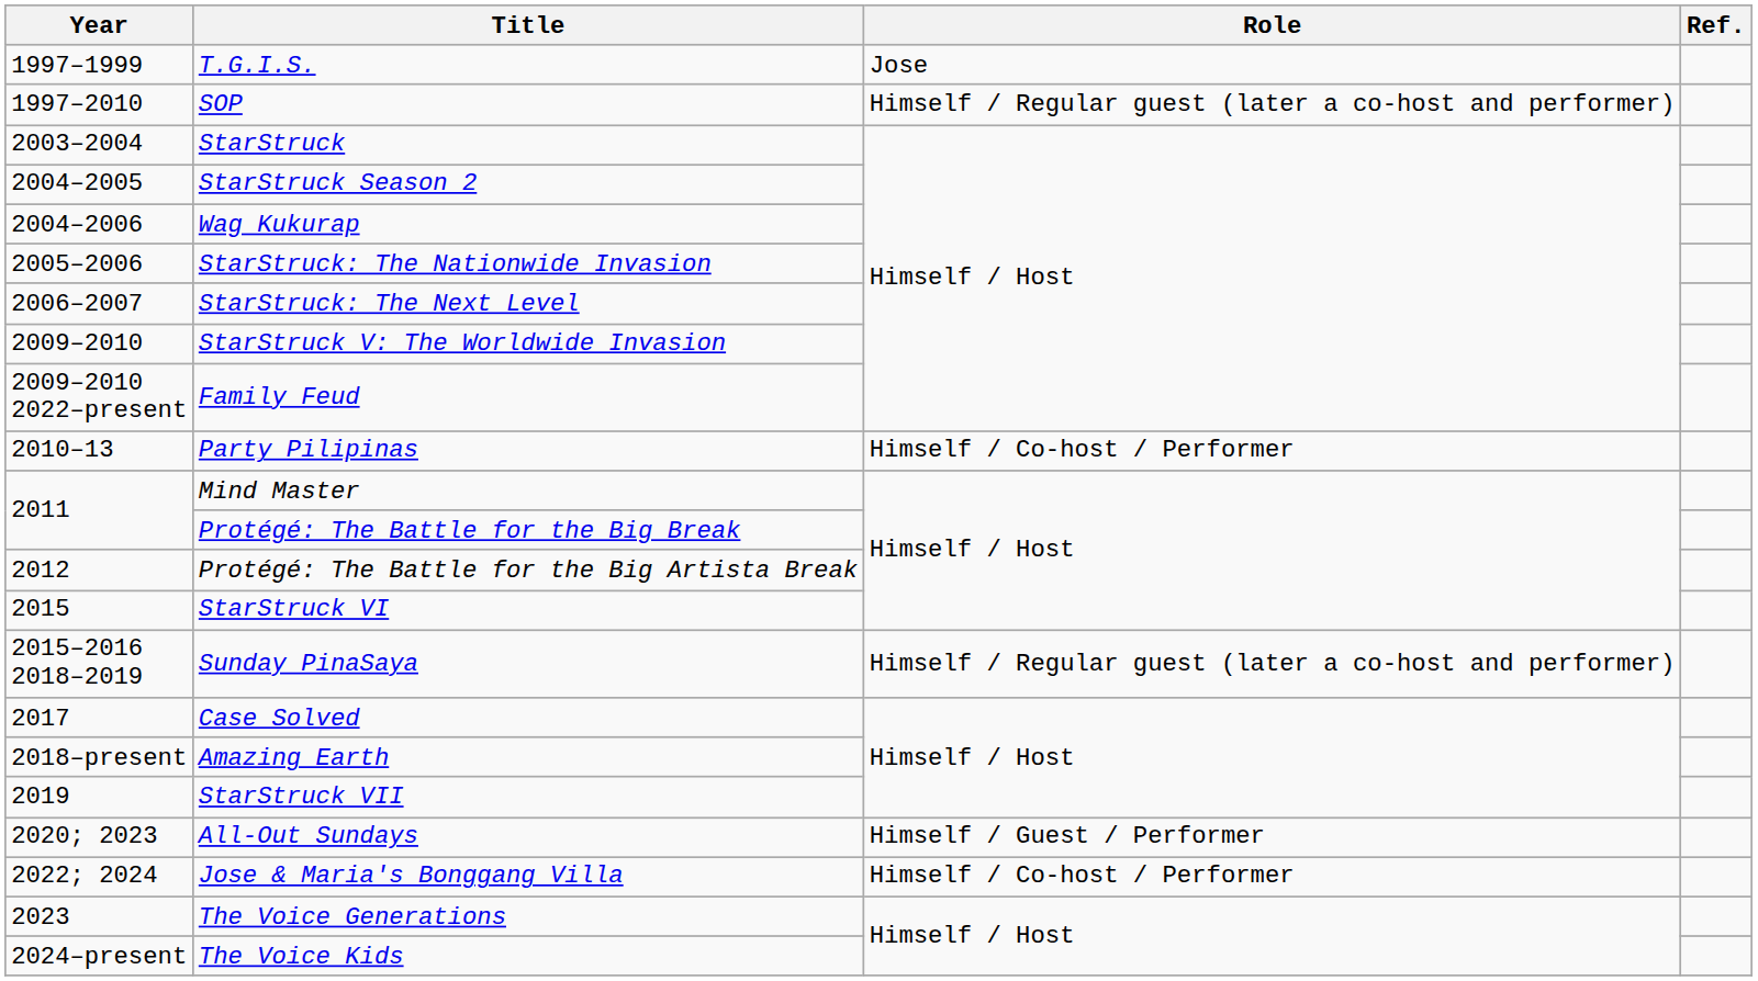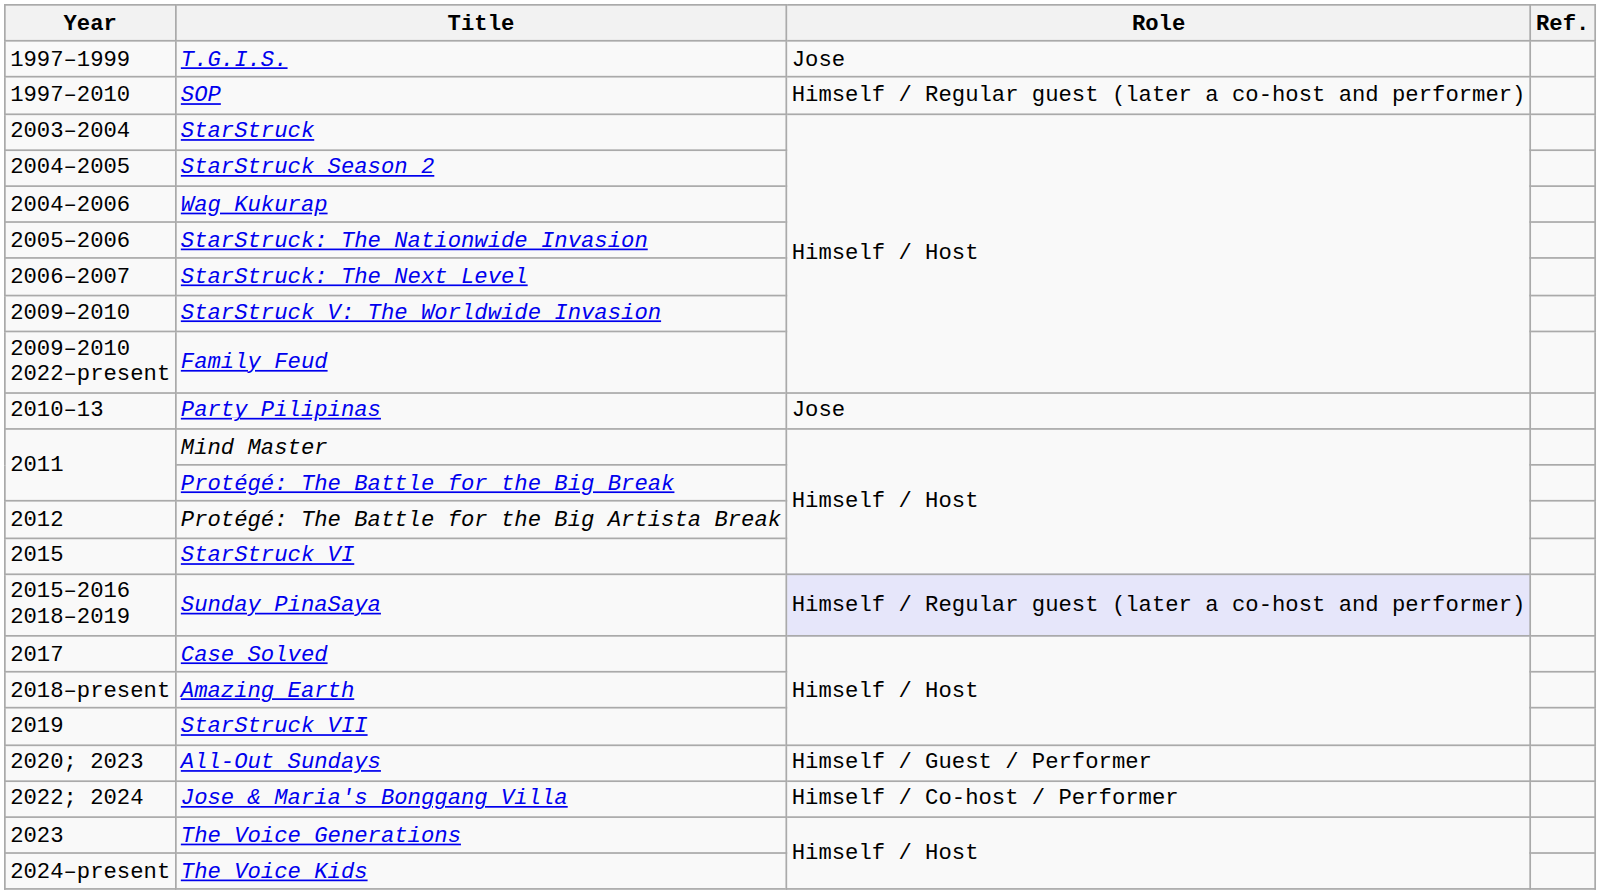 <table class="wikitable">
 <tr>
 <th>Year</th>
 <th>Title</th>
 <th>Role</th>
 <th>Ref.</th>
 </tr>
 <tr>
 <td>1997–1999</td>
 <td><em><a href='#'>T.G.I.S.</a></em></td>
 <td>Jose</td>
 <td></td>
 </tr>
 <tr>
 <td>1997–2010</td>
 <td><em><a href='#'>SOP</a></em></td>
 <td>Himself / Regular guest (later a co-host and performer)</td>
 <td></td>
 </tr>
 <tr>
 <td>2003–2004</td>
 <td><em><a href='#'>StarStruck</a></em></td>
 <td rowspan="7">Himself / Host</td>
 <td></td>
 </tr>
 <tr>
 <td>2004–2005</td>
 <td><em><a href='#'>StarStruck Season 2</a></em></td>
 <td></td>
 </tr>
 <tr>
 <td>2004–2006</td>
 <td><em><a href='#'>Wag Kukurap</a></em></td>
 <td></td>
 </tr>
 <tr>
 <td>2005–2006</td>
 <td><em><a href='#'>StarStruck: The Nationwide Invasion</a></em></td>
 <td></td>
 </tr>
 <tr>
 <td>2006–2007</td>
 <td><em><a href='#'>StarStruck: The Next Level</a></em></td>
 <td></td>
 </tr>
 <tr>
 <td>2009–2010</td>
 <td><em><a href='#'>StarStruck V: The Worldwide Invasion</a></em></td>
 <td></td>
 </tr>
 <tr>
 <td>2009–2010 <br> 2022–present</td>
 <td><em><a href='#'>Family Feud</a></em></td>
 <td></td>
 </tr>
 <tr>
 <td>2010–13</td>
 <td><em><a href='#'>Party Pilipinas</a></em></td>
-<td>Himself / Co-host / Performer</td>
+<td>Jose</td>
 <td></td>
 </tr>
 <tr>
 <td rowspan="2">2011</td>
 <td><em>Mind Master</em></td>
 <td rowspan="4">Himself / Host</td>
 <td></td>
 </tr>
 <tr>
 <td><em><a href='#'>Protégé: The Battle for the Big Break</a></em></td>
 <td></td>
 </tr>
 <tr>
 <td>2012</td>
 <td><em>Protégé: The Battle for the Big Artista Break</em></td>
 <td></td>
 </tr>
 <tr>
 <td>2015</td>
 <td><em><a href='#'>StarStruck VI</a></em></td>
 <td></td>
 </tr>
 <tr>
 <td>2015–2016 <br> 2018–2019</td>
 <td><em><a href='#'>Sunday PinaSaya</a></em></td>
-<td>Himself / Regular guest (later a co-host and performer)</td>
+<td style="background: lavender;">Himself / Regular guest (later a co-host and performer)</td>
 <td></td>
 </tr>
 <tr>
 <td>2017</td>
 <td><em><a href='#'>Case Solved</a></em></td>
 <td rowspan="3">Himself / Host</td>
 <td></td>
 </tr>
 <tr>
 <td>2018–present</td>
 <td><em><a href='#'>Amazing Earth</a></em></td>
 <td></td>
 </tr>
 <tr>
 <td>2019</td>
 <td><em><a href='#'>StarStruck VII</a></em></td>
 <td></td>
 </tr>
 <tr>
 <td>2020; 2023</td>
 <td><em><a href='#'>All-Out Sundays</a></em></td>
 <td>Himself / Guest / Performer</td>
 <td></td>
 </tr>
 <tr>
 <td>2022; 2024</td>
 <td><em><a href='#'>Jose & Maria's Bonggang Villa</a></em></td>
 <td>Himself / Co-host / Performer</td>
 <td></td>
 </tr>
 <tr>
 <td>2023</td>
 <td><em><a href='#'>The Voice Generations</a></em></td>
 <td rowspan="2">Himself / Host</td>
 <td></td>
 </tr>
 <tr>
 <td>2024–present</td>
 <td><em><a href='#'>The Voice Kids</a></em></td>
 <td></td>
 </tr>
 </table>
